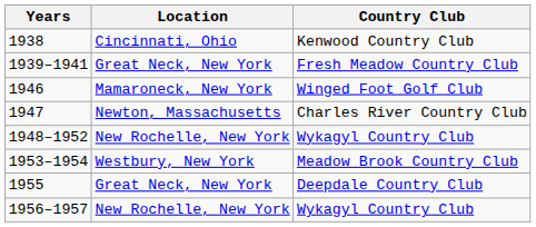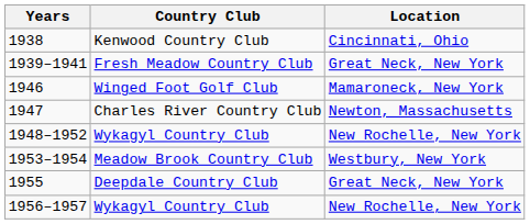 <table class="wikitable">
 <tr>
 <th>Years</th>
+<th>Country Club</th>
 <th>Location</th>
-<th>Country Club</th>
 </tr>
 <tr>
 <td>1938</td>
+<td>Kenwood Country Club</td>
 <td><a href='#'>Cincinnati, Ohio</a></td>
-<td>Kenwood Country Club</td>
 </tr>
 <tr>
 <td>1939–1941</td>
+<td><a href='#'>Fresh Meadow Country Club</a></td>
 <td><a href='#'>Great Neck, New York</a></td>
-<td><a href='#'>Fresh Meadow Country Club</a></td>
 </tr>
 <tr>
 <td>1946</td>
+<td><a href='#'>Winged Foot Golf Club</a></td>
 <td><a href='#'>Mamaroneck, New York</a></td>
-<td><a href='#'>Winged Foot Golf Club</a></td>
 </tr>
 <tr>
 <td>1947</td>
+<td>Charles River Country Club</td>
 <td><a href='#'>Newton, Massachusetts</a></td>
-<td>Charles River Country Club</td>
 </tr>
 <tr>
 <td>1948–1952</td>
+<td><a href='#'>Wykagyl Country Club</a></td>
 <td><a href='#'>New Rochelle, New York</a></td>
-<td><a href='#'>Wykagyl Country Club</a></td>
 </tr>
 <tr>
 <td>1953–1954</td>
+<td><a href='#'>Meadow Brook Country Club</a></td>
 <td><a href='#'>Westbury, New York</a></td>
-<td><a href='#'>Meadow Brook Country Club</a></td>
 </tr>
 <tr>
 <td>1955</td>
+<td><a href='#'>Deepdale Country Club</a></td>
 <td><a href='#'>Great Neck, New York</a></td>
-<td><a href='#'>Deepdale Country Club</a></td>
 </tr>
 <tr>
 <td>1956–1957</td>
+<td><a href='#'>Wykagyl Country Club</a></td>
 <td><a href='#'>New Rochelle, New York</a></td>
-<td><a href='#'>Wykagyl Country Club</a></td>
 </tr>
 </table>
